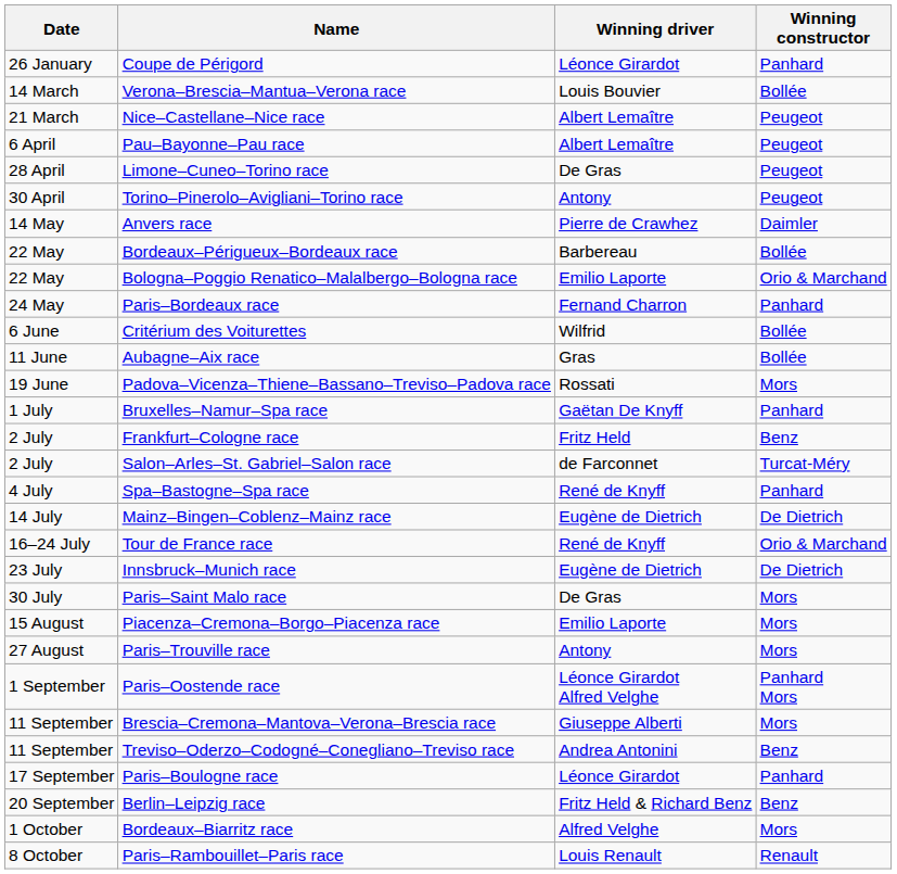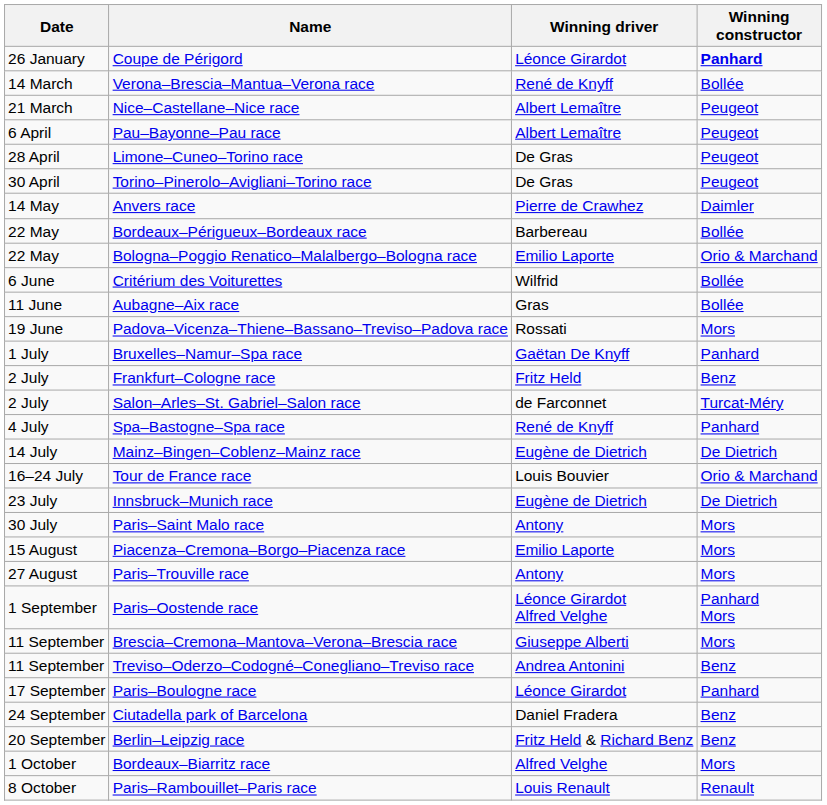 <table class="wikitable" style="font-size:95%">
 <tr>
 <th>Date</th>
 <th>Name</th>
 <th>Winning driver</th>
 <th>Winning<br>constructor</th>
 </tr>
 <tr>
 <td>26 January</td>
 <td> <a href='#'>Coupe de Périgord</a></td>
 <td> <a href='#'>Léonce Girardot</a></td>
-<td><a href='#'>Panhard</a></td>
+<td><strong><a href='#'>Panhard</a></strong></td>
 </tr>
 <tr>
 <td>14 March</td>
 <td> <a href='#'>Verona–Brescia–Mantua–Verona race</a></td>
-<td> Louis Bouvier</td>
+<td> <a href='#'>René de Knyff</a></td>
 <td><a href='#'>Bollée</a></td>
 </tr>
 <tr>
 <td>21 March</td>
 <td> <a href='#'>Nice–Castellane–Nice race</a></td>
 <td> <a href='#'>Albert Lemaître</a></td>
 <td><a href='#'>Peugeot</a></td>
 </tr>
 <tr>
 <td>6 April</td>
 <td> <a href='#'>Pau–Bayonne–Pau race</a></td>
 <td> <a href='#'>Albert Lemaître</a></td>
 <td><a href='#'>Peugeot</a></td>
 </tr>
 <tr>
 <td>28 April</td>
 <td> <a href='#'>Limone–Cuneo–Torino race</a></td>
 <td> De Gras</td>
 <td><a href='#'>Peugeot</a></td>
 </tr>
 <tr>
 <td>30 April</td>
 <td> <a href='#'>Torino–Pinerolo–Avigliani–Torino race</a></td>
-<td> <a href='#'>Antony</a></td>
+<td> De Gras</td>
 <td><a href='#'>Peugeot</a></td>
 </tr>
 <tr>
 <td>14 May</td>
 <td> <a href='#'>Anvers race</a></td>
 <td> <a href='#'>Pierre de Crawhez</a></td>
 <td><a href='#'>Daimler</a></td>
 </tr>
 <tr>
 <td>22 May</td>
 <td> <a href='#'>Bordeaux–Périgueux–Bordeaux race</a></td>
 <td> Barbereau</td>
 <td><a href='#'>Bollée</a></td>
 </tr>
 <tr>
 <td>22 May</td>
 <td> <a href='#'>Bologna–Poggio Renatico–Malalbergo–Bologna race</a></td>
 <td> <a href='#'>Emilio Laporte</a></td>
 <td><a href='#'>Orio & Marchand</a></td>
-</tr>
-<tr>
-<td>24 May</td>
-<td> <a href='#'>Paris–Bordeaux race</a></td>
-<td> <a href='#'>Fernand Charron</a></td>
-<td><a href='#'>Panhard</a></td>
 </tr>
 <tr>
 <td>6 June</td>
 <td> <a href='#'>Critérium des Voiturettes</a></td>
 <td> Wilfrid</td>
 <td><a href='#'>Bollée</a></td>
 </tr>
 <tr>
 <td>11 June</td>
 <td> <a href='#'>Aubagne–Aix race</a></td>
 <td> Gras</td>
 <td><a href='#'>Bollée</a></td>
 </tr>
 <tr>
 <td>19 June</td>
 <td> <a href='#'>Padova–Vicenza–Thiene–Bassano–Treviso–Padova race</a></td>
 <td> Rossati</td>
 <td><a href='#'>Mors</a></td>
 </tr>
 <tr>
 <td>1 July</td>
 <td> <a href='#'>Bruxelles–Namur–Spa race</a></td>
 <td> <a href='#'>Gaëtan De Knyff</a></td>
 <td><a href='#'>Panhard</a></td>
 </tr>
 <tr>
 <td>2 July</td>
 <td> <a href='#'>Frankfurt–Cologne race</a></td>
 <td> <a href='#'>Fritz Held</a></td>
 <td><a href='#'>Benz</a></td>
 </tr>
 <tr>
 <td>2 July</td>
 <td> <a href='#'>Salon–Arles–St. Gabriel–Salon race</a></td>
 <td> de Farconnet</td>
 <td><a href='#'>Turcat-Méry</a></td>
 </tr>
 <tr>
 <td>4 July</td>
 <td> <a href='#'>Spa–Bastogne–Spa race</a></td>
 <td> <a href='#'>René de Knyff</a></td>
 <td><a href='#'>Panhard</a></td>
 </tr>
 <tr>
 <td>14 July</td>
 <td> <a href='#'>Mainz–Bingen–Coblenz–Mainz race</a></td>
 <td> <a href='#'>Eugène de Dietrich</a></td>
 <td><a href='#'>De Dietrich</a></td>
 </tr>
 <tr>
 <td>16–24 July</td>
 <td> <a href='#'>Tour de France race</a></td>
-<td> <a href='#'>René de Knyff</a></td>
+<td> Louis Bouvier</td>
 <td><a href='#'>Orio & Marchand</a></td>
 </tr>
 <tr>
 <td>23 July</td>
 <td> <a href='#'>Innsbruck–Munich race</a></td>
 <td> <a href='#'>Eugène de Dietrich</a></td>
 <td><a href='#'>De Dietrich</a></td>
 </tr>
 <tr>
 <td>30 July</td>
 <td> <a href='#'>Paris–Saint Malo race</a></td>
-<td> De Gras</td>
+<td> <a href='#'>Antony</a></td>
 <td><a href='#'>Mors</a></td>
 </tr>
 <tr>
 <td>15 August</td>
 <td> <a href='#'>Piacenza–Cremona–Borgo–Piacenza race</a></td>
 <td> <a href='#'>Emilio Laporte</a></td>
 <td><a href='#'>Mors</a></td>
 </tr>
 <tr>
 <td>27 August</td>
 <td> <a href='#'>Paris–Trouville race</a></td>
 <td> <a href='#'>Antony</a></td>
 <td><a href='#'>Mors</a></td>
 </tr>
 <tr>
 <td>1 September</td>
 <td>  <a href='#'>Paris–Oostende race</a></td>
 <td> <a href='#'>Léonce Girardot</a><br> <a href='#'>Alfred Velghe</a></td>
 <td><a href='#'>Panhard</a><br><a href='#'>Mors</a></td>
 </tr>
 <tr>
 <td>11 September</td>
 <td> <a href='#'>Brescia–Cremona–Mantova–Verona–Brescia race</a></td>
 <td> <a href='#'>Giuseppe Alberti</a></td>
 <td><a href='#'>Mors</a></td>
 </tr>
 <tr>
 <td>11 September</td>
 <td> <a href='#'>Treviso–Oderzo–Codogné–Conegliano–Treviso race</a></td>
 <td> <a href='#'>Andrea Antonini</a></td>
 <td><a href='#'>Benz</a></td>
 </tr>
 <tr>
 <td>17 September</td>
 <td> <a href='#'>Paris–Boulogne race</a></td>
 <td> <a href='#'>Léonce Girardot</a></td>
 <td><a href='#'>Panhard</a></td>
 </tr>
 <tr>
+<td>24 September</td>
+<td> <a href='#'>Ciutadella park of Barcelona</a></td>
+<td> Daniel Fradera</td>
+<td><a href='#'>Benz</a></td>
+</tr>
+<tr>
 <td>20 September</td>
 <td> <a href='#'>Berlin–Leipzig race</a></td>
 <td> <a href='#'>Fritz Held</a> & <a href='#'>Richard Benz</a></td>
 <td><a href='#'>Benz</a></td>
 </tr>
 <tr>
 <td>1 October</td>
 <td> <a href='#'>Bordeaux–Biarritz race</a></td>
 <td> <a href='#'>Alfred Velghe</a></td>
 <td><a href='#'>Mors</a></td>
 </tr>
 <tr>
 <td>8 October</td>
 <td> <a href='#'>Paris–Rambouillet–Paris race</a></td>
 <td> <a href='#'>Louis Renault</a></td>
 <td><a href='#'>Renault</a></td>
 </tr>
 </table>
